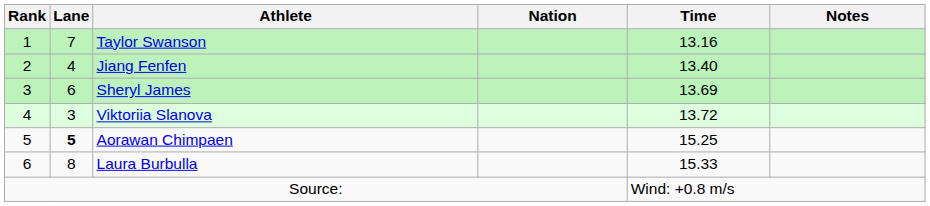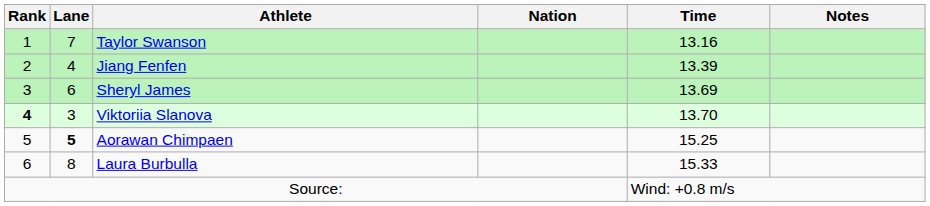 <table class="wikitable sortable" style="text-align:center;width: 60%;">
 <tr>
 <th scope="col" style="width: 10px;">Rank</th>
 <th scope="col" style="width: 10px;">Lane</th>
 <th scope="col">Athlete</th>
 <th scope="col">Nation</th>
 <th scope="col">Time</th>
 <th scope="col">Notes</th>
 </tr>
 <tr bgcolor=bbf3bb>
 <td>1</td>
 <td>7</td>
 <td align=left><a href='#'>Taylor Swanson</a></td>
 <td align=left></td>
 <td>13.16</td>
 <td></td>
 </tr>
 <tr bgcolor=bbf3bb>
 <td>2</td>
 <td>4</td>
 <td align=left><a href='#'>Jiang Fenfen</a></td>
 <td align=left></td>
-<td>13.40</td>
+<td>13.39</td>
 <td></td>
 </tr>
 <tr bgcolor=bbf3bb>
 <td>3</td>
 <td>6</td>
 <td align=left><a href='#'>Sheryl James</a></td>
 <td align=left></td>
 <td>13.69</td>
 <td></td>
 </tr>
 <tr bgcolor=ddffdd>
-<td>4</td>
+<td><strong>4</strong></td>
 <td>3</td>
 <td align=left><a href='#'>Viktoriia Slanova</a></td>
 <td align=left></td>
-<td>13.72</td>
+<td>13.70</td>
 <td></td>
 </tr>
 <tr>
 <td>5</td>
 <td><strong>5</strong></td>
 <td align=left><a href='#'>Aorawan Chimpaen</a></td>
 <td align=left></td>
 <td>15.25</td>
 <td></td>
 </tr>
 <tr>
 <td>6</td>
 <td>8</td>
 <td align=left><a href='#'>Laura Burbulla</a></td>
 <td align=left></td>
 <td>15.33</td>
 <td></td>
 </tr>
 <tr class="sortbottom">
 <td colspan="4">Source:</td>
 <td colspan="2" style="text-align:left;">Wind: +0.8 m/s</td>
 </tr>
 </table>
